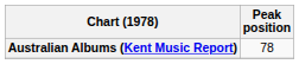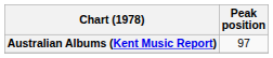 <table class="wikitable sortable plainrowheaders" style="text-align:center">
 <tr>
 <th scope="col">Chart (1978)</th>
 <th scope="col">Peak<br>position</th>
 </tr>
 <tr>
 <th scope="row">Australian Albums (<a href='#'>Kent Music Report</a>)</th>
-<td>78</td>
+<td>97</td>
 </tr>
 <tr>
 </tr>
 <tr>
 </tr>
 <tr>
 </tr>
 </table>
